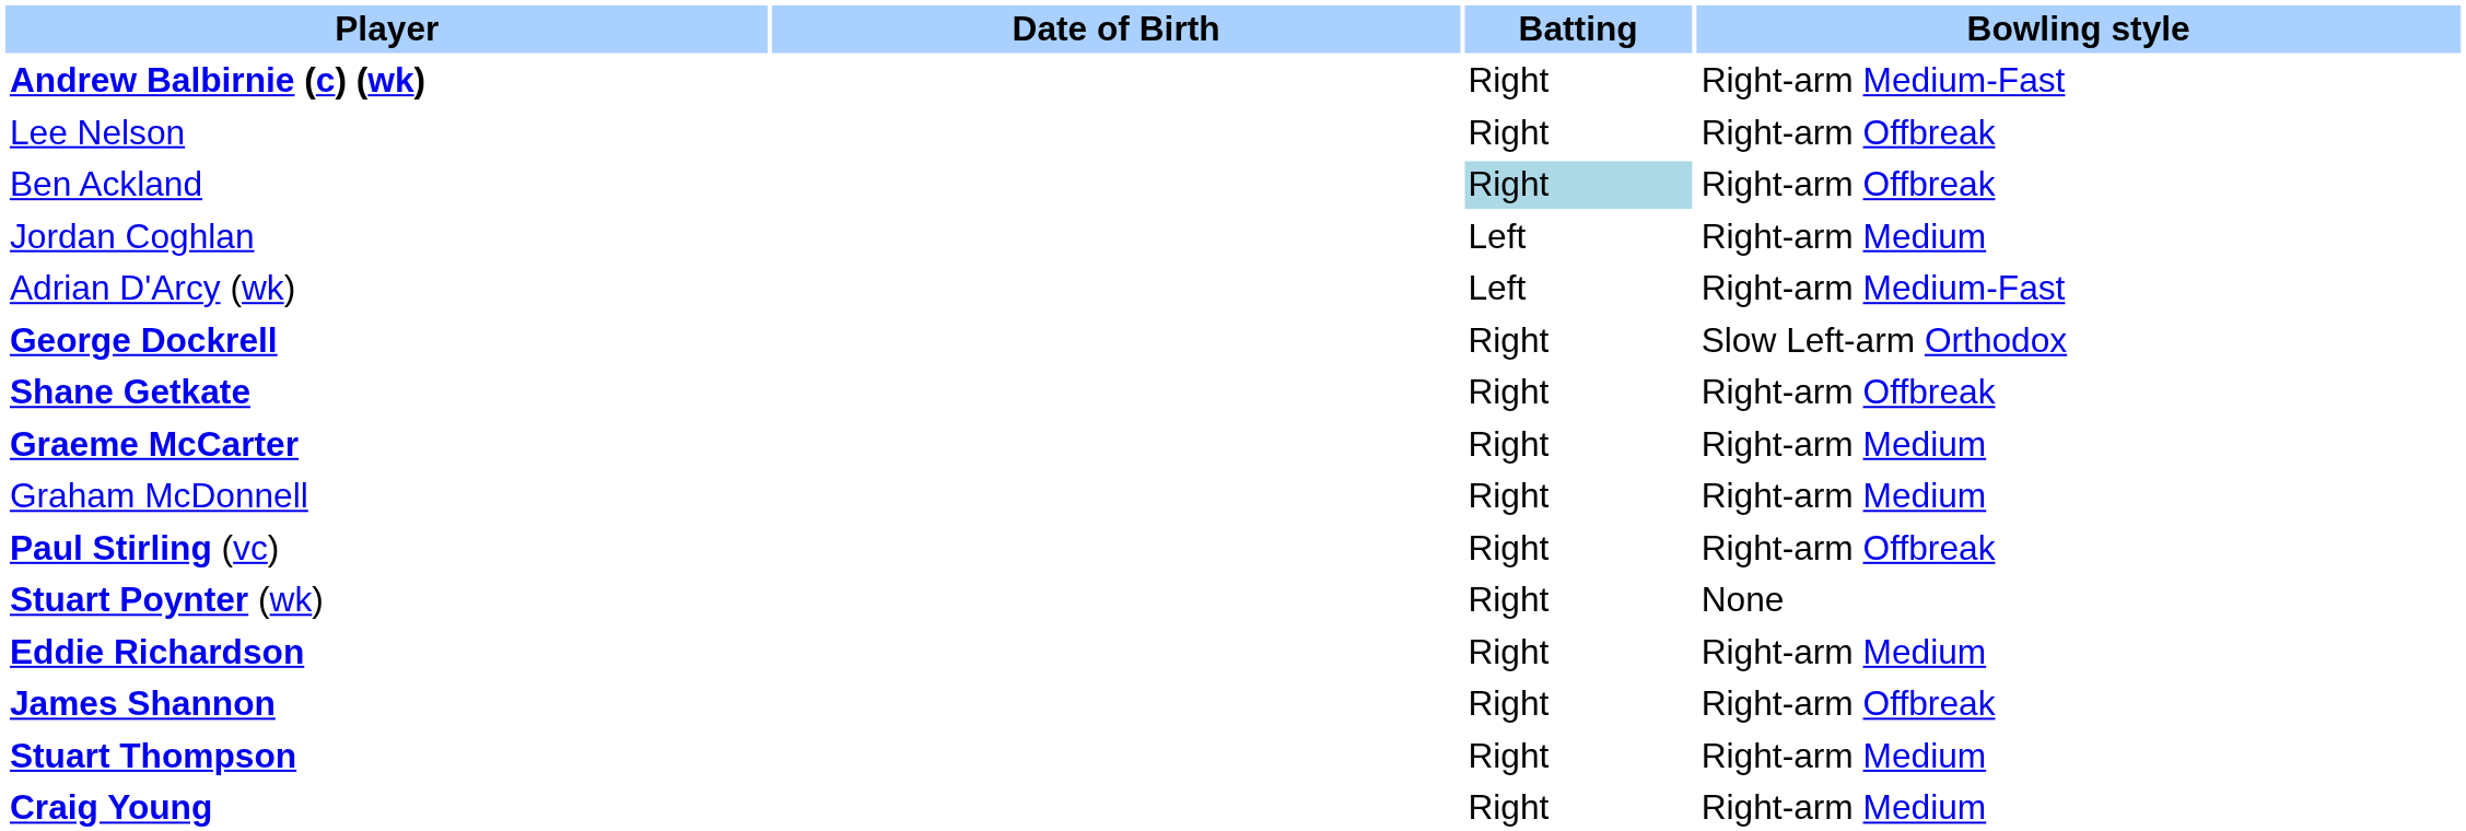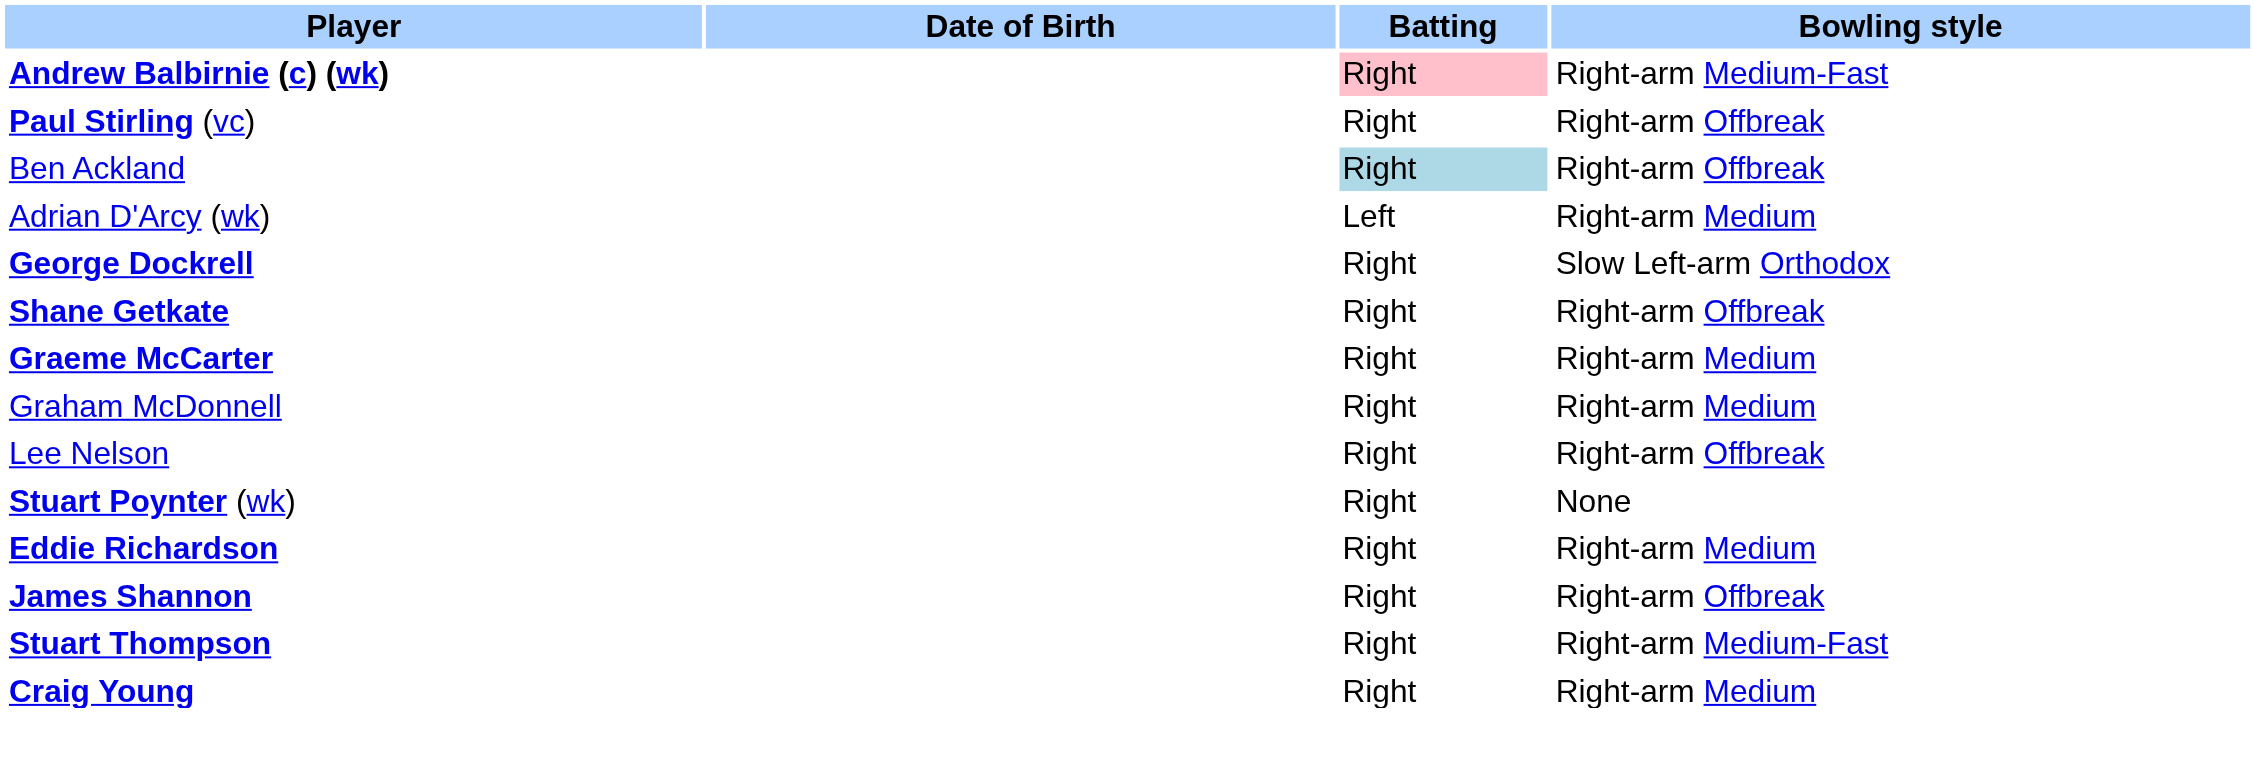 <table border="0" cellspacing="2" cellpadding="2" width="90%">
 <tr bgcolor=AAD0FF>
 <th width=20%>Player</th>
 <th width=18%>Date of Birth</th>
 <th width=6%>Batting</th>
 <th width=20%>Bowling style</th>
 </tr>
 <tr>
 <td><strong><a href='#'>Andrew Balbirnie</a> (<a href='#'>c</a>) (<a href='#'>wk</a>)</strong></td>
 <td></td>
-<td>Right</td>
+<td style="background: pink;">Right</td>
 <td>Right-arm <a href='#'>Medium-Fast</a></td>
 </tr>
 <tr>
-<td><a href='#'>Lee Nelson</a></td>
+<td><strong><a href='#'>Paul Stirling</a></strong> (<a href='#'>vc</a>)</td>
 <td></td>
 <td>Right</td>
 <td>Right-arm <a href='#'>Offbreak</a></td>
 </tr>
 <tr>
 <td><a href='#'>Ben Ackland</a></td>
 <td></td>
 <td style="background: lightblue;">Right</td>
 <td>Right-arm <a href='#'>Offbreak</a></td>
 </tr>
 <tr>
-<td><a href='#'>Jordan Coghlan</a></td>
+<td><a href='#'>Adrian D'Arcy</a> (<a href='#'>wk</a>)</td>
 <td></td>
 <td>Left</td>
 <td>Right-arm <a href='#'>Medium</a></td>
-</tr>
-<tr>
-<td><a href='#'>Adrian D'Arcy</a> (<a href='#'>wk</a>)</td>
-<td></td>
-<td>Left</td>
-<td>Right-arm <a href='#'>Medium-Fast</a></td>
 </tr>
 <tr>
 <td><strong><a href='#'>George Dockrell</a></strong></td>
 <td></td>
 <td>Right</td>
 <td>Slow Left-arm <a href='#'>Orthodox</a></td>
 </tr>
 <tr>
 <td><strong><a href='#'>Shane Getkate</a></strong></td>
 <td></td>
 <td>Right</td>
 <td>Right-arm <a href='#'>Offbreak</a></td>
 </tr>
 <tr>
 <td><strong><a href='#'>Graeme McCarter</a></strong></td>
 <td></td>
 <td>Right</td>
 <td>Right-arm <a href='#'>Medium</a></td>
 </tr>
 <tr>
 <td><a href='#'>Graham McDonnell</a></td>
 <td></td>
 <td>Right</td>
 <td>Right-arm <a href='#'>Medium</a></td>
 </tr>
 <tr>
-<td><strong><a href='#'>Paul Stirling</a></strong> (<a href='#'>vc</a>)</td>
+<td><a href='#'>Lee Nelson</a></td>
 <td></td>
 <td>Right</td>
 <td>Right-arm <a href='#'>Offbreak</a></td>
 </tr>
 <tr>
 <td><strong><a href='#'>Stuart Poynter</a></strong> (<a href='#'>wk</a>)</td>
 <td></td>
 <td>Right</td>
 <td>None</td>
 </tr>
 <tr>
 <td><strong><a href='#'>Eddie Richardson</a></strong></td>
 <td></td>
 <td>Right</td>
 <td>Right-arm <a href='#'>Medium</a></td>
 </tr>
 <tr>
 <td><strong><a href='#'>James Shannon</a></strong></td>
 <td></td>
 <td>Right</td>
 <td>Right-arm <a href='#'>Offbreak</a></td>
 </tr>
 <tr>
 <td><strong><a href='#'>Stuart Thompson</a></strong></td>
 <td></td>
 <td>Right</td>
-<td>Right-arm <a href='#'>Medium</a></td>
+<td>Right-arm <a href='#'>Medium-Fast</a></td>
 </tr>
 <tr>
 <td><strong><a href='#'>Craig Young</a></strong></td>
 <td></td>
 <td>Right</td>
 <td>Right-arm <a href='#'>Medium</a></td>
 </tr>
 </table>
